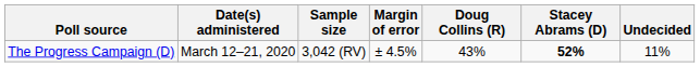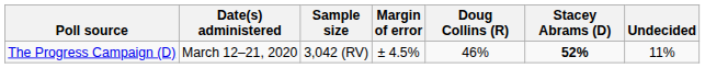 <table class="wikitable" style="font-size:90%;text-align:center;">
 <tr valign=bottom>
 <th>Poll source</th>
 <th>Date(s)<br>administered</th>
 <th>Sample<br>size</th>
 <th>Margin<br>of error</th>
 <th style="width:100px;">Doug<br>Collins (R)</th>
 <th style="width:100px;">Stacey<br>Abrams (D)</th>
 <th>Undecided</th>
 </tr>
 <tr>
 <td style="text-align:left;"><a href='#'>The Progress Campaign (D)</a></td>
 <td>March 12–21, 2020</td>
 <td>3,042 (RV)</td>
 <td>± 4.5%</td>
-<td>43%</td>
+<td>46%</td>
 <td><strong>52%</strong></td>
 <td>11%</td>
 </tr>
 </table>
